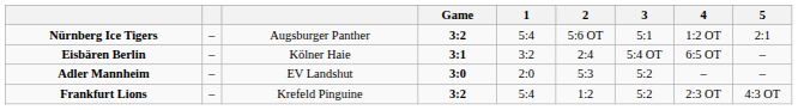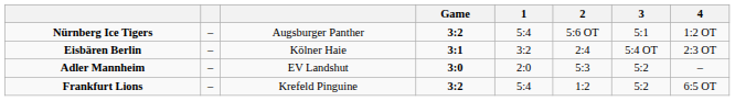 <table class="wikitable" width="80%">
 <tr style="background-color:#c0c0c0;">
 <th style="width:25%;"></th>
 <th style="width:2.5%;"></th>
 <th style="width:25%;"></th>
 <th style="width:10%;">Game</th>
 <th style="width:7.5%;">1</th>
 <th style="width:7.5%;">2</th>
 <th style="width:7.5%;">3</th>
 <th style="width:7.5%;">4</th>
-<th style="width:7.5%;">5</th>
 </tr>
 <tr align="center">
 <td><strong>Nürnberg Ice Tigers</strong></td>
 <td>–</td>
 <td>Augsburger Panther</td>
 <td><strong>3:2</strong></td>
 <td>5:4</td>
 <td>5:6 OT</td>
 <td>5:1</td>
 <td>1:2 OT</td>
-<td>2:1</td>
 </tr>
 <tr align="center">
 <td><strong>Eisbären Berlin</strong></td>
 <td>–</td>
 <td>Kölner Haie</td>
 <td><strong>3:1</strong></td>
 <td>3:2</td>
 <td>2:4</td>
 <td>5:4 OT</td>
-<td>6:5 OT</td>
-<td>–</td>
+<td>2:3 OT</td>
 </tr>
 <tr align="center">
 <td><strong>Adler Mannheim</strong></td>
 <td>–</td>
 <td>EV Landshut</td>
 <td><strong>3:0</strong></td>
 <td>2:0</td>
 <td>5:3</td>
 <td>5:2</td>
 <td>–</td>
-<td>–</td>
 </tr>
 <tr align="center">
 <td><strong>Frankfurt Lions</strong></td>
 <td>–</td>
 <td>Krefeld Pinguine</td>
 <td><strong>3:2</strong></td>
 <td>5:4</td>
 <td>1:2</td>
 <td>5:2</td>
-<td>2:3 OT</td>
-<td>4:3 OT</td>
+<td>6:5 OT</td>
 </tr>
 </table>
